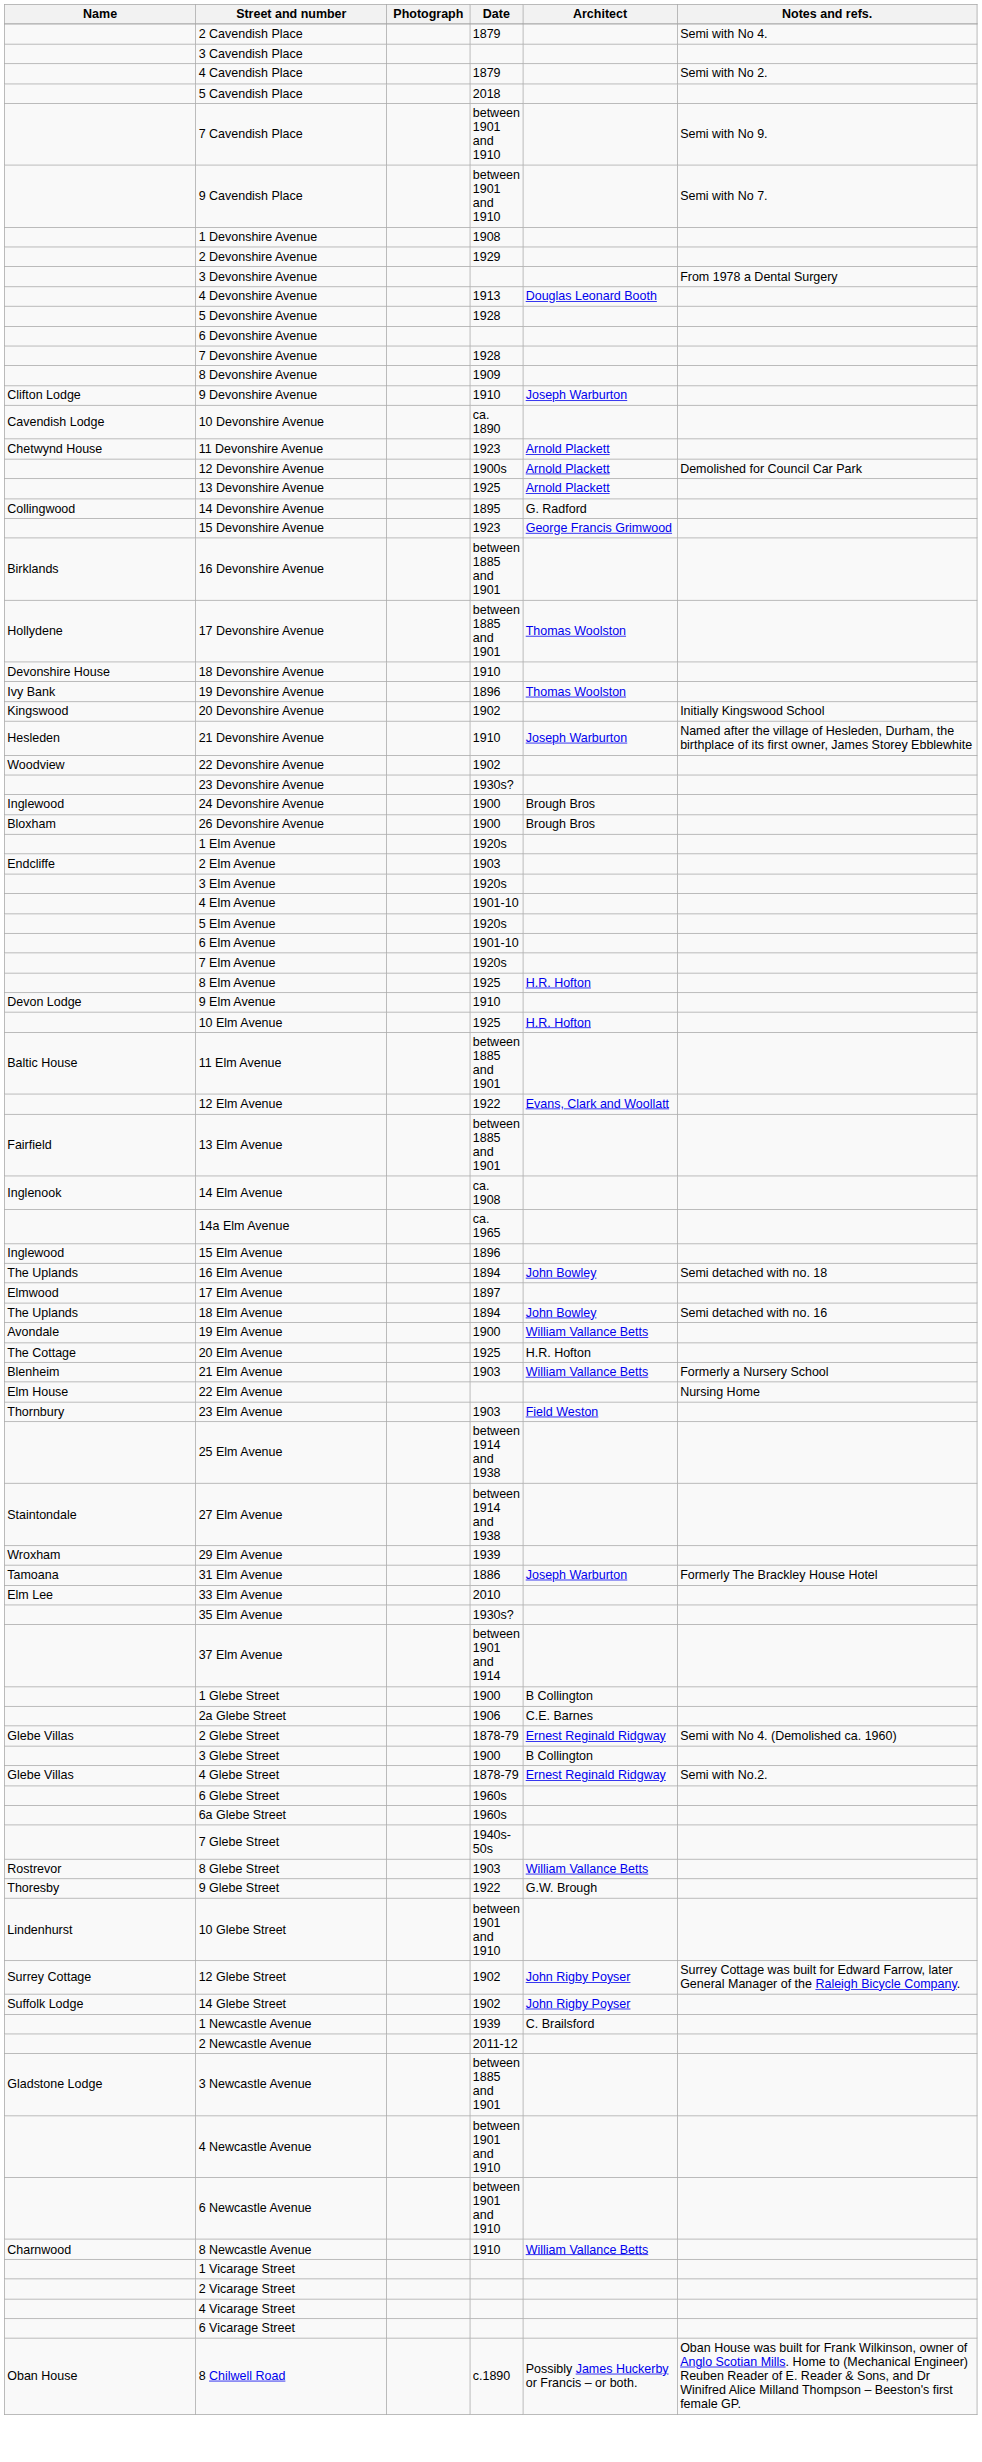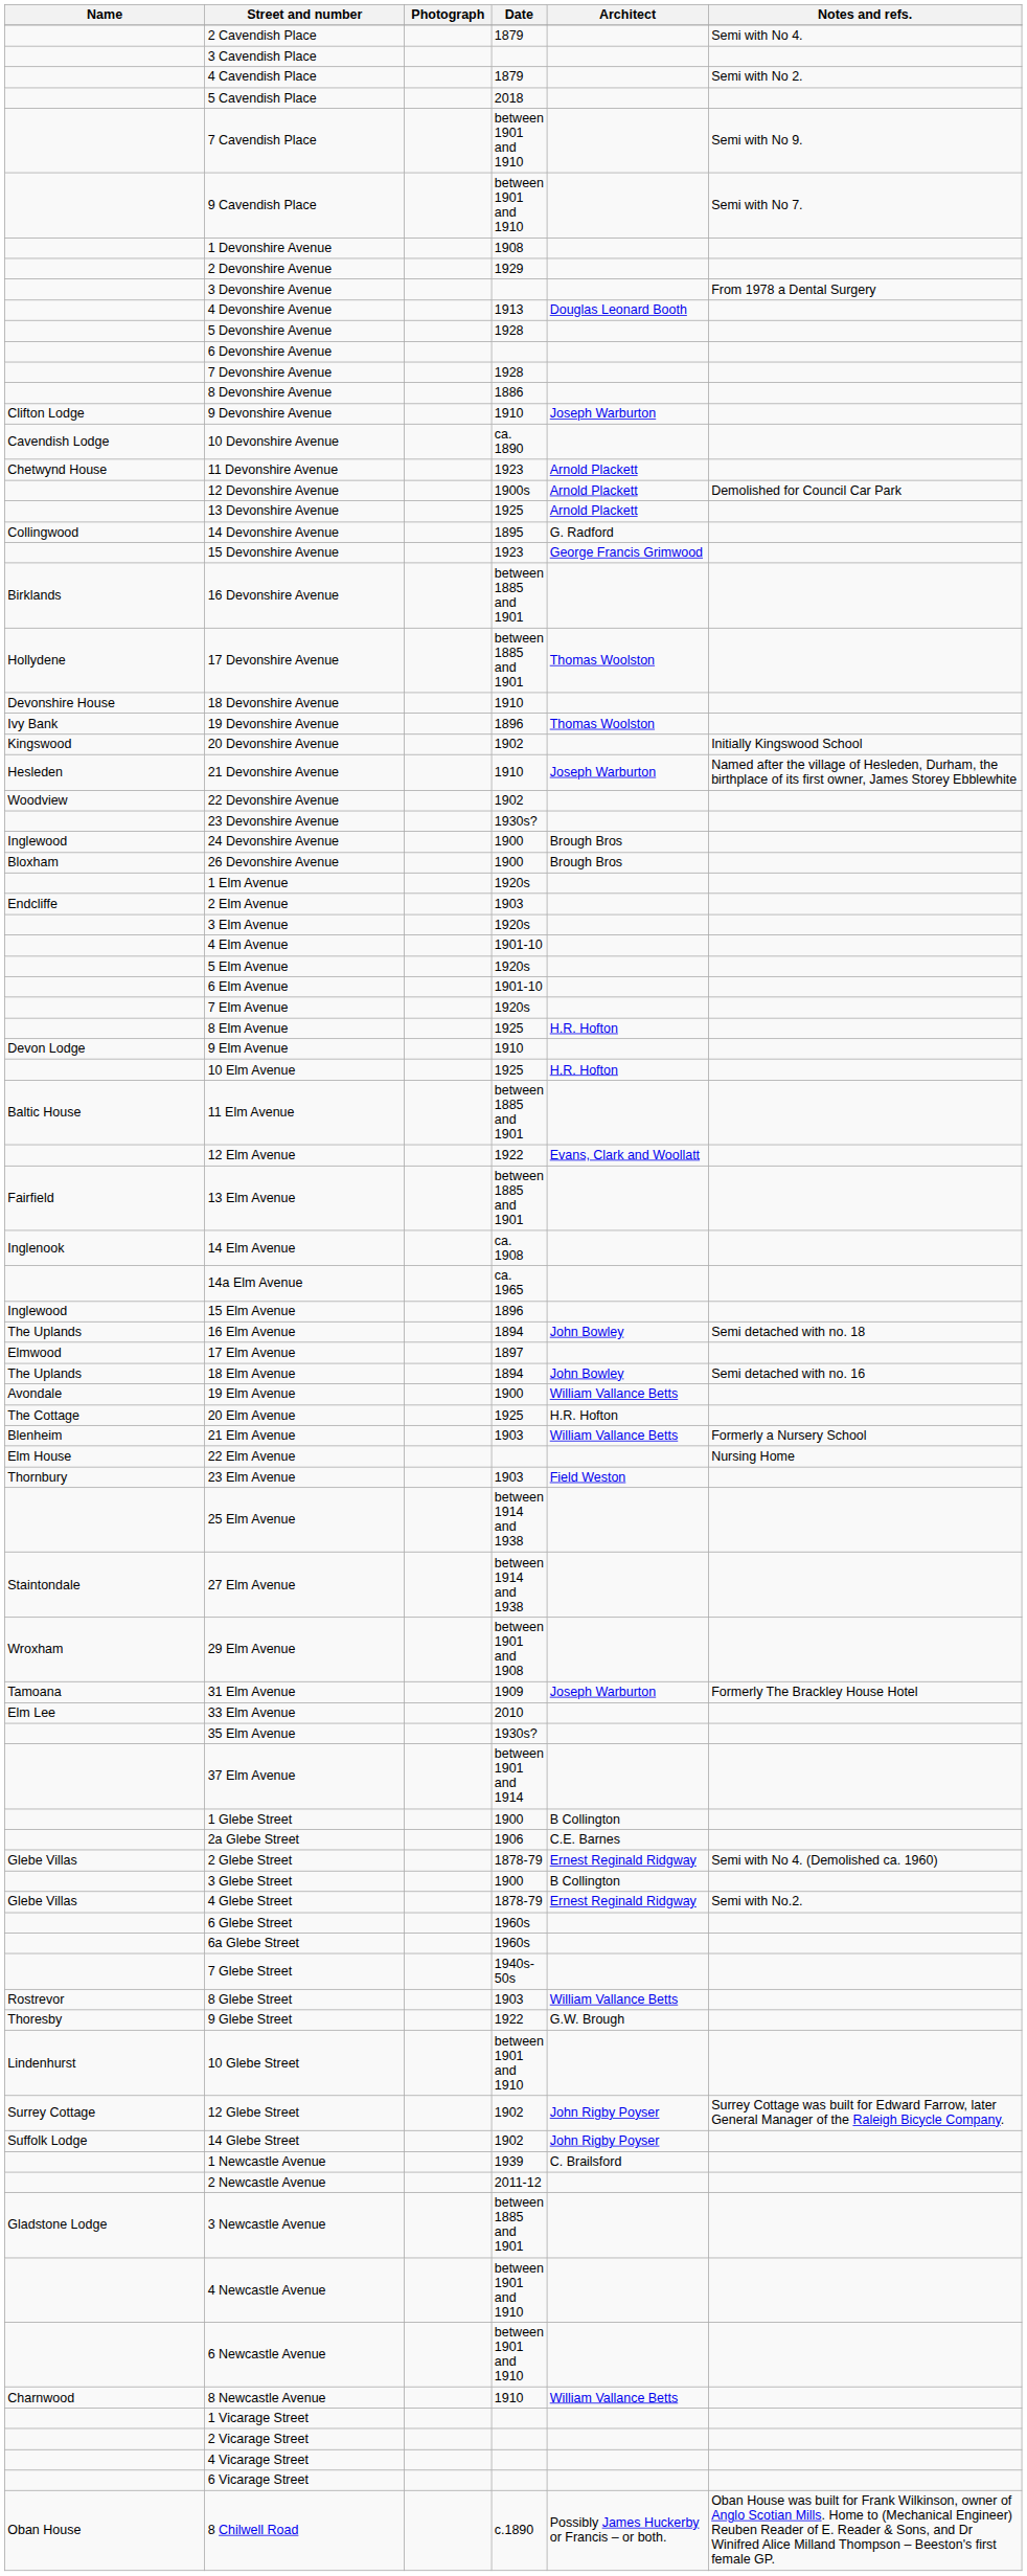 <table class="wikitable sortable">
 <tr>
 <th style="width:250px">Name</th>
 <th style="width:250px">Street and number</th>
 <th style="width:100px" class="unsortable">Photograph</th>
 <th style="width:60px">Date</th>
 <th style="width:200px">Architect</th>
 <th style="width:400px" class="unsortable">Notes and refs.</th>
 </tr>
 <tr>
 </tr>
 <tr>
 <td></td>
 <td>2 Cavendish Place</td>
 <td></td>
 <td>1879</td>
 <td></td>
 <td>Semi with No 4.</td>
 </tr>
 <tr>
 <td></td>
 <td>3 Cavendish Place</td>
 <td></td>
 <td></td>
 <td></td>
 <td></td>
 </tr>
 <tr>
 <td></td>
 <td>4 Cavendish Place</td>
 <td></td>
 <td>1879</td>
 <td></td>
 <td>Semi with No 2.</td>
 </tr>
 <tr>
 <td></td>
 <td>5 Cavendish Place</td>
 <td></td>
 <td>2018</td>
 <td></td>
 <td></td>
 </tr>
 <tr>
 <td></td>
 <td>7 Cavendish Place</td>
 <td></td>
 <td>between 1901 and 1910</td>
 <td></td>
 <td>Semi with No 9.</td>
 </tr>
 <tr>
 <td></td>
 <td>9 Cavendish Place</td>
 <td></td>
 <td>between 1901 and 1910</td>
 <td></td>
 <td>Semi with No 7.</td>
 </tr>
 <tr>
 <td></td>
 <td>1 Devonshire Avenue</td>
 <td></td>
 <td>1908</td>
 <td></td>
 <td></td>
 </tr>
 <tr>
 <td></td>
 <td>2 Devonshire Avenue</td>
 <td></td>
 <td>1929</td>
 <td></td>
 <td></td>
 </tr>
 <tr>
 <td></td>
 <td>3 Devonshire Avenue</td>
 <td></td>
 <td></td>
 <td></td>
 <td>From 1978 a Dental Surgery</td>
 </tr>
 <tr>
 <td></td>
 <td>4 Devonshire Avenue</td>
 <td></td>
 <td>1913</td>
 <td><a href='#'>Douglas Leonard Booth</a></td>
 <td></td>
 </tr>
 <tr>
 <td></td>
 <td>5 Devonshire Avenue</td>
 <td></td>
 <td>1928</td>
 <td></td>
 <td></td>
 </tr>
 <tr>
 <td></td>
 <td>6 Devonshire Avenue</td>
 <td></td>
 <td></td>
 <td></td>
 <td></td>
 </tr>
 <tr>
 <td></td>
 <td>7 Devonshire Avenue</td>
 <td></td>
 <td>1928</td>
 <td></td>
 <td></td>
 </tr>
 <tr>
 <td></td>
 <td>8 Devonshire Avenue</td>
 <td></td>
-<td>1909</td>
+<td>1886</td>
 <td></td>
 <td></td>
 </tr>
 <tr>
 <td>Clifton Lodge</td>
 <td>9 Devonshire Avenue</td>
 <td></td>
 <td>1910</td>
 <td><a href='#'>Joseph Warburton</a></td>
 <td></td>
 </tr>
 <tr>
 <td>Cavendish Lodge</td>
 <td>10 Devonshire Avenue</td>
 <td></td>
 <td>ca. 1890</td>
 <td></td>
 <td></td>
 </tr>
 <tr>
 <td>Chetwynd House</td>
 <td>11 Devonshire Avenue</td>
 <td></td>
 <td>1923</td>
 <td><a href='#'>Arnold Plackett</a></td>
 <td></td>
 </tr>
 <tr>
 <td></td>
 <td>12 Devonshire Avenue</td>
 <td></td>
 <td>1900s</td>
 <td><a href='#'>Arnold Plackett</a></td>
 <td>Demolished for Council Car Park</td>
 </tr>
 <tr>
 <td></td>
 <td>13 Devonshire Avenue</td>
 <td></td>
 <td>1925</td>
 <td><a href='#'>Arnold Plackett</a></td>
 <td></td>
 </tr>
 <tr>
 <td>Collingwood</td>
 <td>14 Devonshire Avenue</td>
 <td></td>
 <td>1895</td>
 <td>G. Radford</td>
 <td></td>
 </tr>
 <tr>
 <td></td>
 <td>15 Devonshire Avenue</td>
 <td></td>
 <td>1923</td>
 <td><a href='#'>George Francis Grimwood</a></td>
 <td></td>
 </tr>
 <tr>
 <td>Birklands</td>
 <td>16 Devonshire Avenue</td>
 <td></td>
 <td>between 1885 and 1901</td>
 <td></td>
 <td></td>
 </tr>
 <tr>
 <td>Hollydene</td>
 <td>17 Devonshire Avenue</td>
 <td></td>
 <td>between 1885 and 1901</td>
 <td><a href='#'>Thomas Woolston</a></td>
 <td></td>
 </tr>
 <tr>
 <td>Devonshire House</td>
 <td>18 Devonshire Avenue</td>
 <td></td>
 <td>1910</td>
 <td></td>
 <td></td>
 </tr>
 <tr>
 <td>Ivy Bank</td>
 <td>19 Devonshire Avenue</td>
 <td></td>
 <td>1896</td>
 <td><a href='#'>Thomas Woolston</a></td>
 <td></td>
 </tr>
 <tr>
 <td>Kingswood</td>
 <td>20 Devonshire Avenue</td>
 <td></td>
 <td>1902</td>
 <td></td>
 <td>Initially Kingswood School</td>
 </tr>
 <tr>
 <td>Hesleden</td>
 <td>21 Devonshire Avenue</td>
 <td></td>
 <td>1910</td>
 <td><a href='#'>Joseph Warburton</a></td>
 <td>Named after the village of Hesleden, Durham, the birthplace of its first owner, James Storey Ebblewhite</td>
 </tr>
 <tr>
 <td>Woodview</td>
 <td>22 Devonshire Avenue</td>
 <td></td>
 <td>1902</td>
 <td></td>
 <td></td>
 </tr>
 <tr>
 <td></td>
 <td>23 Devonshire Avenue</td>
 <td></td>
 <td>1930s?</td>
 <td></td>
 <td></td>
 </tr>
 <tr>
 <td>Inglewood</td>
 <td>24 Devonshire Avenue</td>
 <td></td>
 <td>1900</td>
 <td>Brough Bros</td>
 <td></td>
 </tr>
 <tr>
 <td>Bloxham</td>
 <td>26 Devonshire Avenue</td>
 <td></td>
 <td>1900</td>
 <td>Brough Bros</td>
 <td></td>
 </tr>
 <tr>
 <td></td>
 <td>1 Elm Avenue</td>
 <td></td>
 <td>1920s</td>
 <td></td>
 <td></td>
 </tr>
 <tr>
 <td>Endcliffe</td>
 <td>2 Elm Avenue</td>
 <td></td>
 <td>1903</td>
 <td></td>
 <td></td>
 </tr>
 <tr>
 <td></td>
 <td>3 Elm Avenue</td>
 <td></td>
 <td>1920s</td>
 <td></td>
 <td></td>
 </tr>
 <tr>
 <td></td>
 <td>4 Elm Avenue</td>
 <td></td>
 <td>1901-10</td>
 <td></td>
 <td></td>
 </tr>
 <tr>
 <td></td>
 <td>5 Elm Avenue</td>
 <td></td>
 <td>1920s</td>
 <td></td>
 <td></td>
 </tr>
 <tr>
 <td></td>
 <td>6 Elm Avenue</td>
 <td></td>
 <td>1901-10</td>
 <td></td>
 <td></td>
 </tr>
 <tr>
 <td></td>
 <td>7 Elm Avenue</td>
 <td></td>
 <td>1920s</td>
 <td></td>
 <td></td>
 </tr>
 <tr>
 <td></td>
 <td>8 Elm Avenue</td>
 <td></td>
 <td>1925</td>
 <td><a href='#'>H.R. Hofton</a></td>
 <td></td>
 </tr>
 <tr>
 <td>Devon Lodge</td>
 <td>9 Elm Avenue</td>
 <td></td>
 <td>1910</td>
 <td></td>
 <td></td>
 </tr>
 <tr>
 <td></td>
 <td>10 Elm Avenue</td>
 <td></td>
 <td>1925</td>
 <td><a href='#'>H.R. Hofton</a></td>
 <td></td>
 </tr>
 <tr>
 <td>Baltic House</td>
 <td>11 Elm Avenue</td>
 <td></td>
 <td>between 1885 and 1901</td>
 <td></td>
 <td></td>
 </tr>
 <tr>
 <td></td>
 <td>12 Elm Avenue</td>
 <td></td>
 <td>1922</td>
 <td><a href='#'>Evans, Clark and Woollatt</a></td>
 <td></td>
 </tr>
 <tr>
 <td>Fairfield</td>
 <td>13 Elm Avenue</td>
 <td></td>
 <td>between 1885 and 1901</td>
 <td></td>
 <td></td>
 </tr>
 <tr>
 <td>Inglenook</td>
 <td>14 Elm Avenue</td>
 <td></td>
 <td>ca. 1908</td>
 <td></td>
 <td></td>
 </tr>
 <tr>
 <td></td>
 <td>14a Elm Avenue</td>
 <td></td>
 <td>ca. 1965</td>
 <td></td>
 <td></td>
 </tr>
 <tr>
 <td>Inglewood</td>
 <td>15 Elm Avenue</td>
 <td></td>
 <td>1896</td>
 <td></td>
 <td></td>
 </tr>
 <tr>
 <td>The Uplands</td>
 <td>16 Elm Avenue</td>
 <td></td>
 <td>1894</td>
 <td><a href='#'>John Bowley</a></td>
 <td>Semi detached with no. 18</td>
 </tr>
 <tr>
 <td>Elmwood</td>
 <td>17 Elm Avenue</td>
 <td></td>
 <td>1897</td>
 <td></td>
 <td></td>
 </tr>
 <tr>
 <td>The Uplands</td>
 <td>18 Elm Avenue</td>
 <td></td>
 <td>1894</td>
 <td><a href='#'>John Bowley</a></td>
 <td>Semi detached with no. 16</td>
 </tr>
 <tr>
 <td>Avondale</td>
 <td>19 Elm Avenue</td>
 <td></td>
 <td>1900</td>
 <td><a href='#'>William Vallance Betts</a></td>
 <td></td>
 </tr>
 <tr>
 <td>The Cottage</td>
 <td>20 Elm Avenue</td>
 <td></td>
 <td>1925</td>
 <td>H.R. Hofton</td>
 <td></td>
 </tr>
 <tr>
 <td>Blenheim</td>
 <td>21 Elm Avenue</td>
 <td></td>
 <td>1903</td>
 <td><a href='#'>William Vallance Betts</a></td>
 <td>Formerly a Nursery School</td>
 </tr>
 <tr>
 <td>Elm House</td>
 <td>22 Elm Avenue</td>
 <td></td>
 <td></td>
 <td></td>
 <td>Nursing Home</td>
 </tr>
 <tr>
 <td>Thornbury</td>
 <td>23 Elm Avenue</td>
 <td></td>
 <td>1903</td>
 <td><a href='#'>Field Weston</a></td>
 <td></td>
 </tr>
 <tr>
 <td></td>
 <td>25 Elm Avenue</td>
 <td></td>
 <td>between 1914 and 1938</td>
 <td></td>
 <td></td>
 </tr>
 <tr>
 <td>Staintondale</td>
 <td>27 Elm Avenue</td>
 <td></td>
 <td>between 1914 and 1938</td>
 <td></td>
 <td></td>
 </tr>
 <tr>
 <td>Wroxham</td>
 <td>29 Elm Avenue</td>
 <td></td>
-<td>1939</td>
+<td>between 1901 and 1908</td>
 <td></td>
 <td></td>
 </tr>
 <tr>
 <td>Tamoana</td>
 <td>31 Elm Avenue</td>
 <td></td>
-<td>1886</td>
+<td>1909</td>
 <td><a href='#'>Joseph Warburton</a></td>
 <td>Formerly The Brackley House Hotel</td>
 </tr>
 <tr>
 <td>Elm Lee</td>
 <td>33 Elm Avenue</td>
 <td></td>
 <td>2010</td>
 <td></td>
 <td></td>
 </tr>
 <tr>
 <td></td>
 <td>35 Elm Avenue</td>
 <td></td>
 <td>1930s?</td>
 <td></td>
 <td></td>
 </tr>
 <tr>
 <td></td>
 <td>37 Elm Avenue</td>
 <td></td>
 <td>between 1901 and 1914</td>
 <td></td>
 <td></td>
 </tr>
 <tr>
 <td></td>
 <td>1 Glebe Street</td>
 <td></td>
 <td>1900</td>
 <td>B Collington</td>
 <td></td>
 </tr>
 <tr>
 <td></td>
 <td>2a Glebe Street</td>
 <td></td>
 <td>1906</td>
 <td>C.E. Barnes</td>
 <td></td>
 </tr>
 <tr>
 <td>Glebe Villas</td>
 <td>2 Glebe Street</td>
 <td></td>
 <td>1878-79</td>
 <td><a href='#'>Ernest Reginald Ridgway</a></td>
 <td>Semi with No 4. (Demolished ca. 1960)</td>
 </tr>
 <tr>
 <td></td>
 <td>3 Glebe Street</td>
 <td></td>
 <td>1900</td>
 <td>B Collington</td>
 <td></td>
 </tr>
 <tr>
 <td>Glebe Villas</td>
 <td>4 Glebe Street</td>
 <td></td>
 <td>1878-79</td>
 <td><a href='#'>Ernest Reginald Ridgway</a></td>
 <td>Semi with No.2.</td>
 </tr>
 <tr>
 <td></td>
 <td>6 Glebe Street</td>
 <td></td>
 <td>1960s</td>
 <td></td>
 <td></td>
 </tr>
 <tr>
 <td></td>
 <td>6a Glebe Street</td>
 <td></td>
 <td>1960s</td>
 <td></td>
 <td></td>
 </tr>
 <tr>
 <td></td>
 <td>7 Glebe Street</td>
 <td></td>
 <td>1940s-50s</td>
 <td></td>
 <td></td>
 </tr>
 <tr>
 <td>Rostrevor</td>
 <td>8 Glebe Street</td>
 <td></td>
 <td>1903</td>
 <td><a href='#'>William Vallance Betts</a></td>
 <td></td>
 </tr>
 <tr>
 <td>Thoresby</td>
 <td>9 Glebe Street</td>
 <td></td>
 <td>1922</td>
 <td>G.W. Brough</td>
 <td></td>
 </tr>
 <tr>
 <td>Lindenhurst</td>
 <td>10 Glebe Street</td>
 <td></td>
 <td>between 1901 and 1910</td>
 <td></td>
 <td></td>
 </tr>
 <tr>
 <td>Surrey Cottage</td>
 <td>12 Glebe Street</td>
 <td></td>
 <td>1902</td>
 <td><a href='#'>John Rigby Poyser</a></td>
 <td>Surrey Cottage was built for Edward Farrow, later General Manager of the <a href='#'>Raleigh Bicycle Company</a>.</td>
 </tr>
 <tr>
 <td>Suffolk Lodge</td>
 <td>14 Glebe Street</td>
 <td></td>
 <td>1902</td>
 <td><a href='#'>John Rigby Poyser</a></td>
 <td></td>
 </tr>
 <tr>
 <td></td>
 <td>1 Newcastle Avenue</td>
 <td></td>
 <td>1939</td>
 <td>C. Brailsford</td>
 <td></td>
 </tr>
 <tr>
 <td></td>
 <td>2 Newcastle Avenue</td>
 <td></td>
 <td>2011-12</td>
 <td></td>
 <td></td>
 </tr>
 <tr>
 <td>Gladstone Lodge</td>
 <td>3 Newcastle Avenue</td>
 <td></td>
 <td>between 1885 and 1901</td>
 <td></td>
 <td></td>
 </tr>
 <tr>
 <td></td>
 <td>4 Newcastle Avenue</td>
 <td></td>
 <td>between 1901 and 1910</td>
 <td></td>
 <td></td>
 </tr>
 <tr>
 <td></td>
 <td>6 Newcastle Avenue</td>
 <td></td>
 <td>between 1901 and 1910</td>
 <td></td>
 <td></td>
 </tr>
 <tr>
 <td>Charnwood</td>
 <td>8 Newcastle Avenue</td>
 <td></td>
 <td>1910</td>
 <td><a href='#'>William Vallance Betts</a></td>
 <td></td>
 </tr>
 <tr>
 <td></td>
 <td>1 Vicarage Street</td>
 <td></td>
 <td></td>
 <td></td>
 <td></td>
 </tr>
 <tr>
 <td></td>
 <td>2 Vicarage Street</td>
 <td></td>
 <td></td>
 <td></td>
 <td></td>
 </tr>
 <tr>
 <td></td>
 <td>4 Vicarage Street</td>
 <td></td>
 <td></td>
 <td></td>
 <td></td>
 </tr>
 <tr>
 <td></td>
 <td>6 Vicarage Street</td>
 <td></td>
 <td></td>
 <td></td>
 <td></td>
 </tr>
 <tr>
 <td>Oban House</td>
 <td>8 <a href='#'>Chilwell Road</a></td>
 <td></td>
 <td>c.1890</td>
 <td>Possibly <a href='#'>James Huckerby</a> or Francis  – or both.</td>
 <td>Oban House was built for Frank Wilkinson, owner of <a href='#'>Anglo Scotian Mills</a>. Home to (Mechanical Engineer) Reuben Reader of E. Reader & Sons, and Dr Winifred Alice Milland Thompson – Beeston's first female GP.</td>
 </tr>
 </table>
